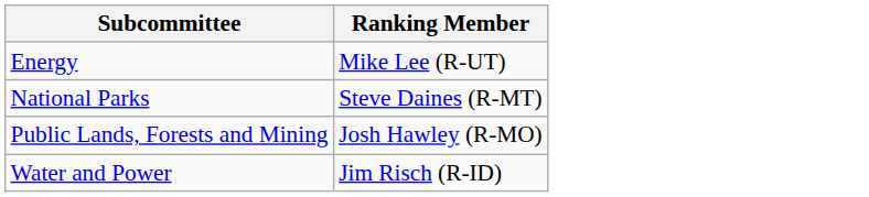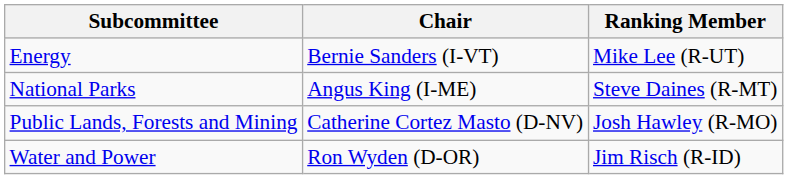 <table class=wikitable>
 <tr>
 <th>Subcommittee</th>
+<th>Chair</th>
 <th>Ranking Member</th>
 </tr>
 <tr>
 <td><a href='#'>Energy</a></td>
+<td><a href='#'>Bernie Sanders</a> (I-VT)</td>
 <td><a href='#'>Mike Lee</a> (R-UT)</td>
 </tr>
 <tr>
 <td><a href='#'>National Parks</a></td>
+<td><a href='#'>Angus King</a> (I-ME)</td>
 <td><a href='#'>Steve Daines</a> (R-MT)</td>
 </tr>
 <tr>
 <td><a href='#'>Public Lands, Forests and Mining</a></td>
+<td><a href='#'>Catherine Cortez Masto</a> (D-NV)</td>
 <td><a href='#'>Josh Hawley</a> (R-MO)</td>
 </tr>
 <tr>
 <td><a href='#'>Water and Power</a></td>
+<td><a href='#'>Ron Wyden</a> (D-OR)</td>
 <td><a href='#'>Jim Risch</a> (R-ID)</td>
 </tr>
 </table>
